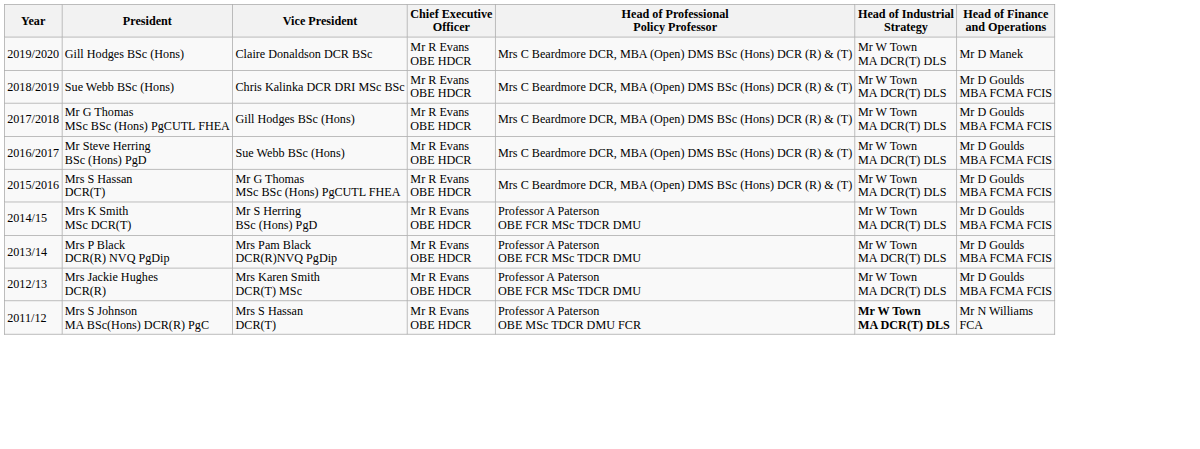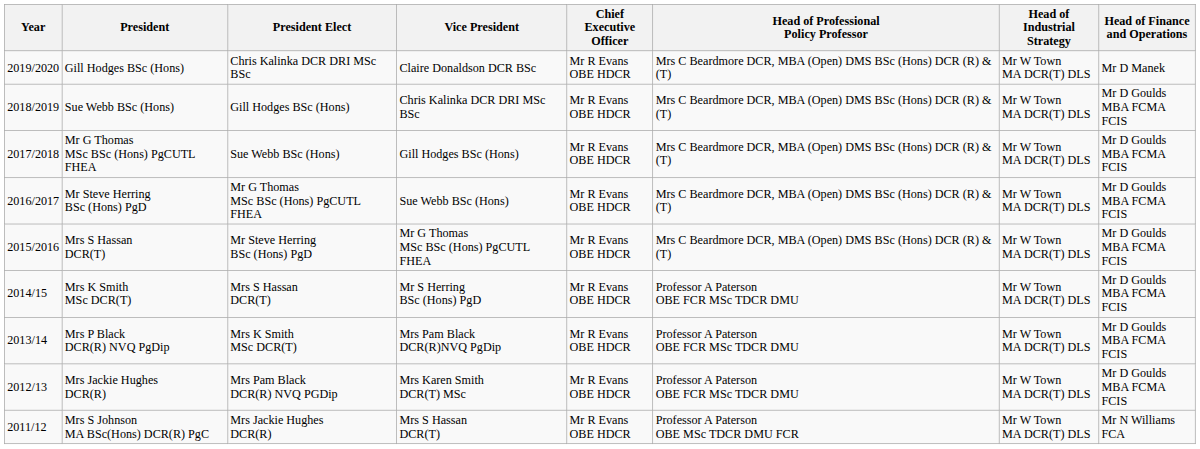 <table class="wikitable">
 <tr>
 <th>Year</th>
 <th>President</th>
+<th>President Elect</th>
 <th>Vice President</th>
 <th>Chief Executive<br>Officer</th>
 <th>Head of Professional<br>Policy Professor</th>
 <th>Head of Industrial<br>Strategy</th>
 <th>Head of Finance<br>and Operations</th>
 </tr>
 <tr>
 <td>2019/2020</td>
 <td>Gill Hodges BSc (Hons)</td>
+<td>Chris Kalinka DCR DRI MSc BSc</td>
 <td>Claire Donaldson DCR BSc</td>
 <td>Mr R Evans<br>OBE HDCR</td>
 <td>Mrs C Beardmore DCR, MBA (Open) DMS BSc (Hons) DCR (R) & (T)</td>
 <td>Mr W Town<br>MA DCR(T) DLS</td>
 <td>Mr D Manek</td>
 </tr>
 <tr>
 <td>2018/2019</td>
 <td>Sue Webb BSc (Hons)</td>
+<td>Gill Hodges BSc (Hons)</td>
 <td>Chris Kalinka DCR DRI MSc BSc</td>
 <td>Mr R Evans<br>OBE HDCR</td>
 <td>Mrs C Beardmore DCR, MBA (Open) DMS BSc (Hons) DCR (R) & (T)</td>
 <td>Mr W Town<br>MA DCR(T) DLS</td>
 <td>Mr D Goulds<br>MBA FCMA FCIS</td>
 </tr>
 <tr>
 <td>2017/2018</td>
 <td>Mr G Thomas<br>MSc BSc (Hons) PgCUTL FHEA</td>
+<td>Sue Webb BSc (Hons)</td>
 <td>Gill Hodges BSc (Hons)</td>
 <td>Mr R Evans<br>OBE HDCR</td>
 <td>Mrs C Beardmore DCR, MBA (Open) DMS BSc (Hons) DCR (R) & (T)</td>
 <td>Mr W Town<br>MA DCR(T) DLS</td>
 <td>Mr D Goulds<br>MBA FCMA FCIS</td>
 </tr>
 <tr>
 <td>2016/2017</td>
 <td>Mr Steve Herring<br>BSc (Hons) PgD</td>
+<td>Mr G Thomas<br>MSc BSc (Hons) PgCUTL FHEA</td>
 <td>Sue Webb BSc (Hons)</td>
 <td>Mr R Evans<br>OBE HDCR</td>
 <td>Mrs C Beardmore DCR, MBA (Open) DMS BSc (Hons) DCR (R) & (T)</td>
 <td>Mr W Town<br>MA DCR(T) DLS</td>
 <td>Mr D Goulds<br>MBA FCMA FCIS</td>
 </tr>
 <tr>
 <td>2015/2016</td>
 <td>Mrs S Hassan<br>DCR(T)</td>
+<td>Mr Steve Herring<br>BSc (Hons) PgD</td>
 <td>Mr G Thomas<br>MSc BSc (Hons) PgCUTL FHEA</td>
 <td>Mr R Evans<br>OBE HDCR</td>
 <td>Mrs C Beardmore DCR, MBA (Open) DMS BSc (Hons) DCR (R) & (T)</td>
 <td>Mr W Town<br>MA DCR(T) DLS</td>
 <td>Mr D Goulds<br>MBA FCMA FCIS</td>
 </tr>
 <tr>
 <td>2014/15</td>
 <td>Mrs K Smith<br>MSc DCR(T)</td>
+<td>Mrs S Hassan<br>DCR(T)</td>
 <td>Mr S Herring<br>BSc (Hons) PgD</td>
 <td>Mr R Evans<br>OBE HDCR</td>
 <td>Professor A Paterson<br>OBE FCR MSc TDCR DMU</td>
 <td>Mr W Town<br>MA DCR(T) DLS</td>
 <td>Mr D Goulds<br>MBA FCMA FCIS</td>
 </tr>
 <tr>
 <td>2013/14</td>
 <td>Mrs P Black<br>DCR(R) NVQ PgDip</td>
+<td>Mrs K Smith<br>MSc DCR(T)</td>
 <td>Mrs Pam Black<br>DCR(R)NVQ PgDip</td>
 <td>Mr R Evans<br>OBE HDCR</td>
 <td>Professor A Paterson<br>OBE FCR MSc TDCR DMU</td>
 <td>Mr W Town<br>MA DCR(T) DLS</td>
 <td>Mr D Goulds<br>MBA FCMA FCIS</td>
 </tr>
 <tr>
 <td>2012/13</td>
 <td>Mrs Jackie Hughes<br>DCR(R)</td>
+<td>Mrs Pam Black<br>DCR(R) NVQ PGDip</td>
 <td>Mrs Karen Smith<br>DCR(T) MSc</td>
 <td>Mr R Evans<br>OBE HDCR</td>
 <td>Professor A Paterson<br>OBE FCR MSc TDCR DMU</td>
 <td>Mr W Town<br>MA DCR(T) DLS</td>
 <td>Mr D Goulds<br>MBA FCMA FCIS</td>
 </tr>
 <tr>
 <td>2011/12</td>
 <td>Mrs S Johnson<br>MA BSc(Hons) DCR(R) PgC</td>
+<td>Mrs Jackie Hughes<br>DCR(R)</td>
 <td>Mrs S Hassan<br>DCR(T)</td>
 <td>Mr R Evans<br>OBE HDCR</td>
 <td>Professor A Paterson<br>OBE MSc TDCR DMU FCR</td>
-<td><strong>Mr W Town<br>MA DCR(T) DLS</strong></td>
+<td>Mr W Town<br>MA DCR(T) DLS</td>
 <td>Mr N Williams<br>FCA</td>
 </tr>
 </table>
